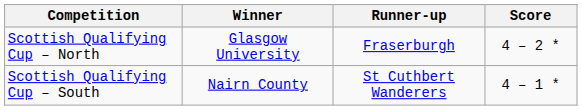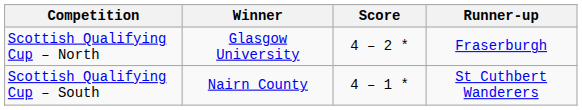 <table class="wikitable" style="text-align: center;">
 <tr>
 <th width=160>Competition</th>
 <th width=135>Winner</th>
+<th width=80>Score</th>
 <th width=135>Runner-up</th>
-<th width=80>Score</th>
 </tr>
 <tr>
 <td align=left><a href='#'>Scottish Qualifying Cup</a> – North</td>
 <td><a href='#'>Glasgow University</a></td>
+<td>4 – 2 *</td>
 <td><a href='#'>Fraserburgh</a></td>
-<td>4 – 2 *</td>
 </tr>
 <tr>
 <td align=left><a href='#'>Scottish Qualifying Cup</a> – South</td>
 <td><a href='#'>Nairn County</a></td>
+<td>4 – 1 *</td>
 <td><a href='#'>St Cuthbert Wanderers</a></td>
-<td>4 – 1 *</td>
 </tr>
 </table>
